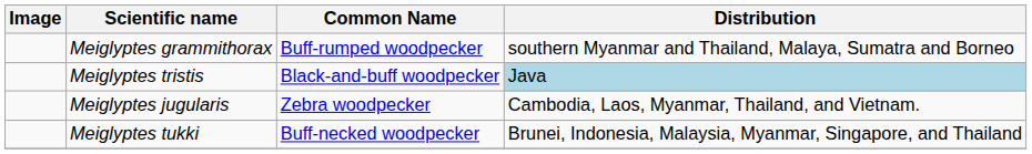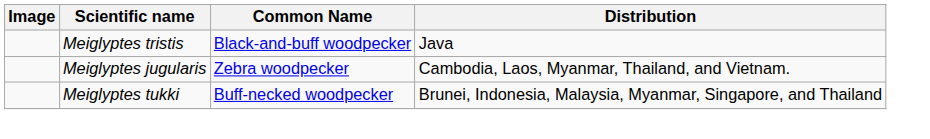 <table class="wikitable">
 <tr>
 <th>Image</th>
 <th>Scientific name</th>
 <th>Common Name</th>
 <th>Distribution</th>
 </tr>
 <tr>
 <td></td>
-<td><em>Meiglyptes grammithorax</em></td>
-<td><a href='#'>Buff-rumped woodpecker</a></td>
-<td>southern Myanmar and Thailand, Malaya, Sumatra and Borneo</td>
-</tr>
-<tr>
-<td></td>
 <td><em>Meiglyptes tristis</em></td>
 <td><a href='#'>Black-and-buff woodpecker</a></td>
-<td style="background: lightblue;">Java</td>
+<td>Java</td>
 </tr>
 <tr>
 <td></td>
 <td><em>Meiglyptes jugularis</em></td>
 <td><a href='#'>Zebra woodpecker</a></td>
 <td>Cambodia, Laos, Myanmar, Thailand, and Vietnam.</td>
 </tr>
 <tr>
 <td></td>
 <td><em>Meiglyptes tukki</em></td>
 <td><a href='#'>Buff-necked woodpecker</a></td>
 <td>Brunei, Indonesia, Malaysia, Myanmar, Singapore, and Thailand</td>
 </tr>
 <tr>
 </tr>
 </table>
